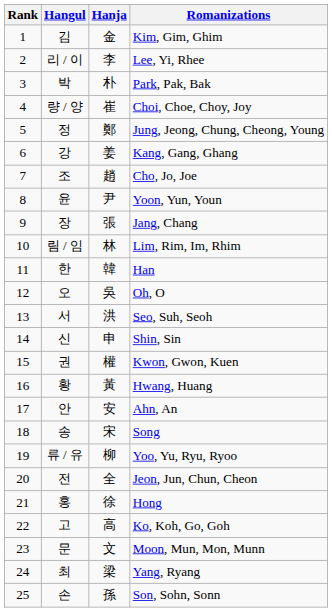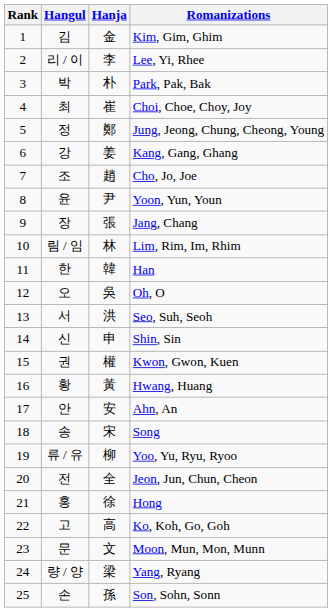 <table class="wikitable" style="text-align: center;">
 <tr>
 <th>Rank<br></th>
 <th><a href='#'>Hangul</a></th>
 <th><a href='#'>Hanja</a></th>
 <th><a href='#'>Romanizations</a></th>
 </tr>
 <tr>
 <td>1</td>
 <td>김</td>
 <td>金</td>
 <td style="text-align: left;"><a href='#'>Kim</a>, Gim, Ghim</td>
 </tr>
 <tr>
 <td>2</td>
 <td>리 / 이</td>
 <td>李</td>
 <td style="text-align: left;"><a href='#'>Lee</a>, Yi, Rhee</td>
 </tr>
 <tr>
 <td>3</td>
 <td>박</td>
 <td>朴</td>
 <td style="text-align: left;"><a href='#'>Park</a>, Pak, Bak</td>
 </tr>
 <tr>
 <td>4</td>
-<td>량 / 양</td>
+<td>최</td>
 <td>崔</td>
 <td style="text-align: left;"><a href='#'>Choi</a>, Choe, Choy, Joy</td>
 </tr>
 <tr>
 <td>5</td>
 <td>정</td>
 <td>鄭</td>
 <td style="text-align: left;"><a href='#'>Jung</a>, Jeong, Chung, Cheong, Young</td>
 </tr>
 <tr>
 <td>6</td>
 <td>강</td>
 <td>姜</td>
 <td style="text-align: left;"><a href='#'>Kang</a>, Gang, Ghang</td>
 </tr>
 <tr>
 <td>7</td>
 <td>조</td>
 <td>趙</td>
 <td style="text-align: left;"><a href='#'>Cho</a>, Jo, Joe</td>
 </tr>
 <tr>
 <td>8</td>
 <td>윤</td>
 <td>尹</td>
 <td style="text-align: left;"><a href='#'>Yoon</a>, Yun, Youn</td>
 </tr>
 <tr>
 <td>9</td>
 <td>장</td>
 <td>張</td>
 <td style="text-align: left;"><a href='#'>Jang</a>, Chang</td>
 </tr>
 <tr>
 <td>10</td>
 <td>림 / 임</td>
 <td>林</td>
 <td style="text-align: left;"><a href='#'>Lim</a>, Rim, Im, Rhim</td>
 </tr>
 <tr>
 <td>11</td>
 <td>한</td>
 <td>韓</td>
 <td style="text-align: left;"><a href='#'>Han</a></td>
 </tr>
 <tr>
 <td>12</td>
 <td>오</td>
 <td>吳</td>
 <td style="text-align: left;"><a href='#'>Oh</a>, O</td>
 </tr>
 <tr>
 <td>13</td>
 <td>서</td>
 <td>洪</td>
 <td style="text-align: left;"><a href='#'>Seo</a>, Suh, Seoh</td>
 </tr>
 <tr>
 <td>14</td>
 <td>신</td>
 <td>申</td>
 <td style="text-align: left;"><a href='#'>Shin</a>, Sin</td>
 </tr>
 <tr>
 <td>15</td>
 <td>권</td>
 <td>權</td>
 <td style="text-align: left;"><a href='#'>Kwon</a>, Gwon, Kuen</td>
 </tr>
 <tr>
 <td>16</td>
 <td>황</td>
 <td>黃</td>
 <td style="text-align: left;"><a href='#'>Hwang</a>, Huang</td>
 </tr>
 <tr>
 <td>17</td>
 <td>안</td>
 <td>安</td>
 <td style="text-align: left;"><a href='#'>Ahn</a>, An</td>
 </tr>
 <tr>
 <td>18</td>
 <td>송</td>
 <td>宋</td>
 <td style="text-align: left;"><a href='#'>Song</a></td>
 </tr>
 <tr>
 <td>19</td>
 <td>류 / 유</td>
 <td>柳</td>
 <td style="text-align: left;"><a href='#'>Yoo</a>, Yu, Ryu, Ryoo</td>
 </tr>
 <tr>
 <td>20</td>
 <td>전</td>
 <td>全</td>
 <td style="text-align: left;"><a href='#'>Jeon</a>, Jun, Chun, Cheon</td>
 </tr>
 <tr>
 <td>21</td>
 <td>홍</td>
 <td>徐</td>
 <td style="text-align: left;"><a href='#'>Hong</a></td>
 </tr>
 <tr>
 <td>22</td>
 <td>고</td>
 <td>高</td>
 <td style="text-align: left;"><a href='#'>Ko</a>, Koh, Go, Goh</td>
 </tr>
 <tr>
 <td>23</td>
 <td>문</td>
 <td>文</td>
 <td style="text-align: left;"><a href='#'>Moon</a>, Mun, Mon, Munn</td>
 </tr>
 <tr>
 <td>24</td>
-<td>최</td>
+<td>량 / 양</td>
 <td>梁</td>
 <td style="text-align: left;"><a href='#'>Yang</a>, Ryang</td>
 </tr>
 <tr>
 <td>25</td>
 <td>손</td>
 <td>孫</td>
 <td style="text-align: left;"><a href='#'>Son</a>, Sohn, Sonn</td>
 </tr>
 </table>
